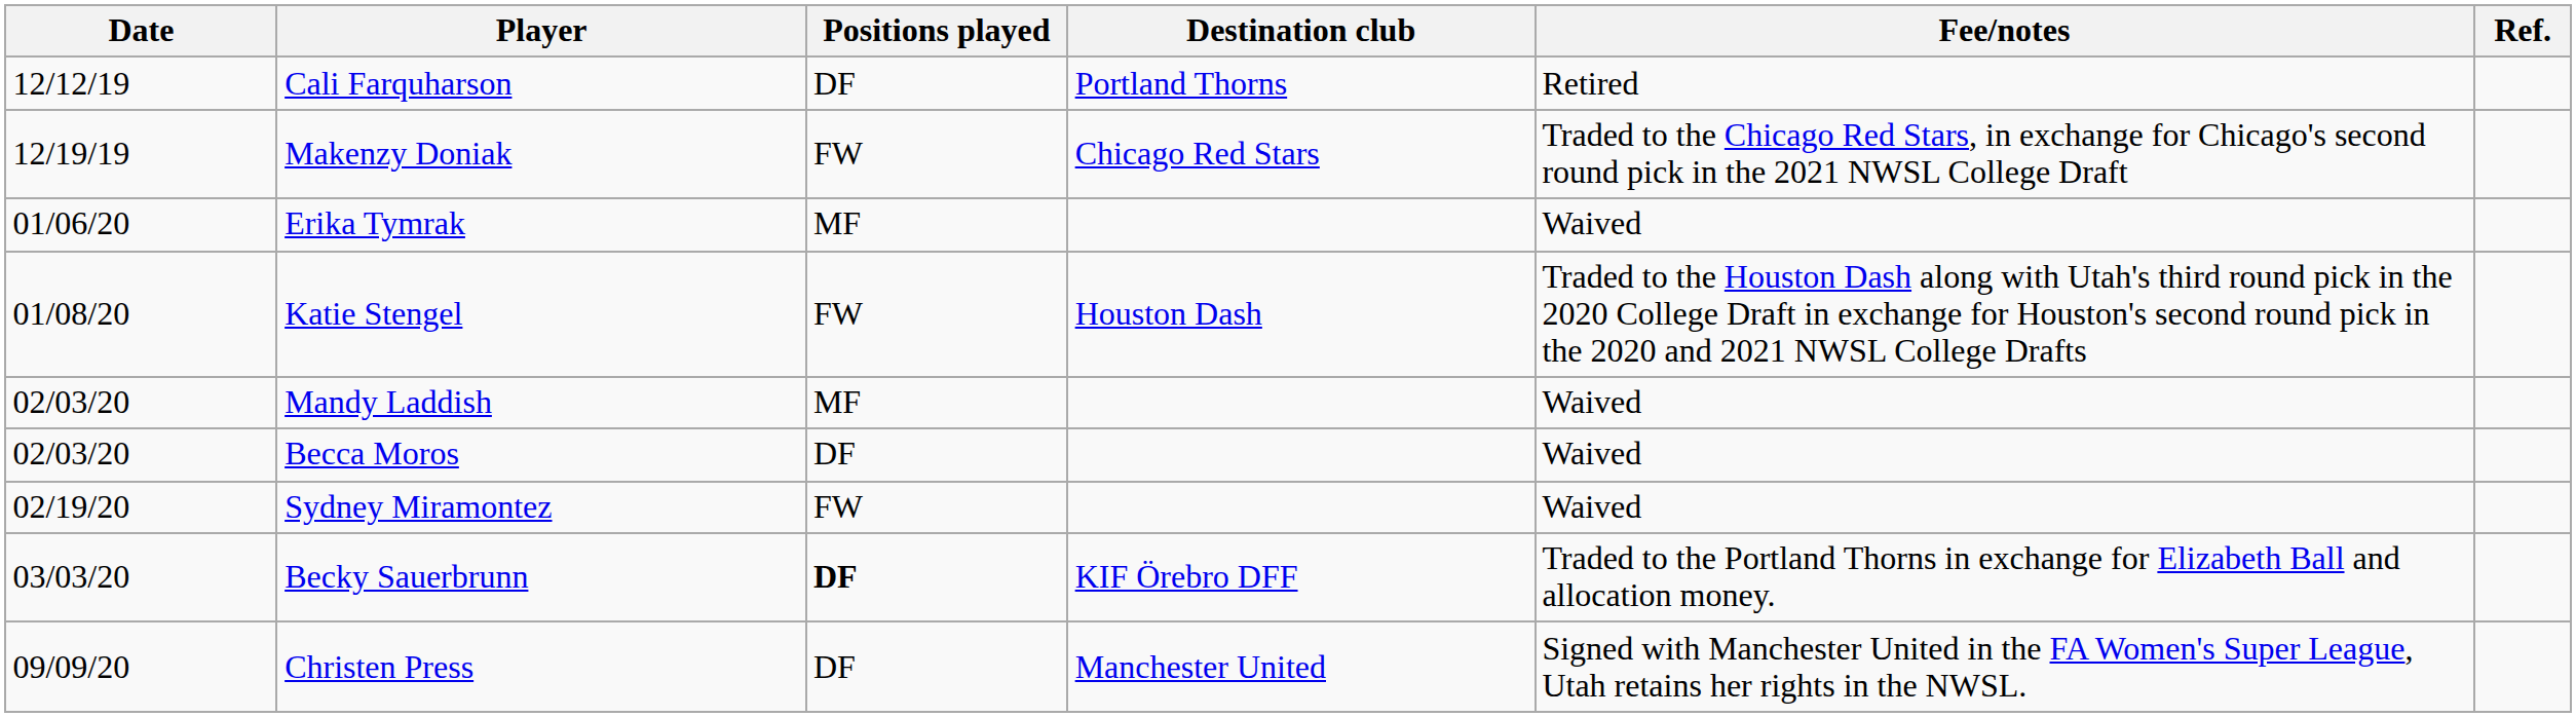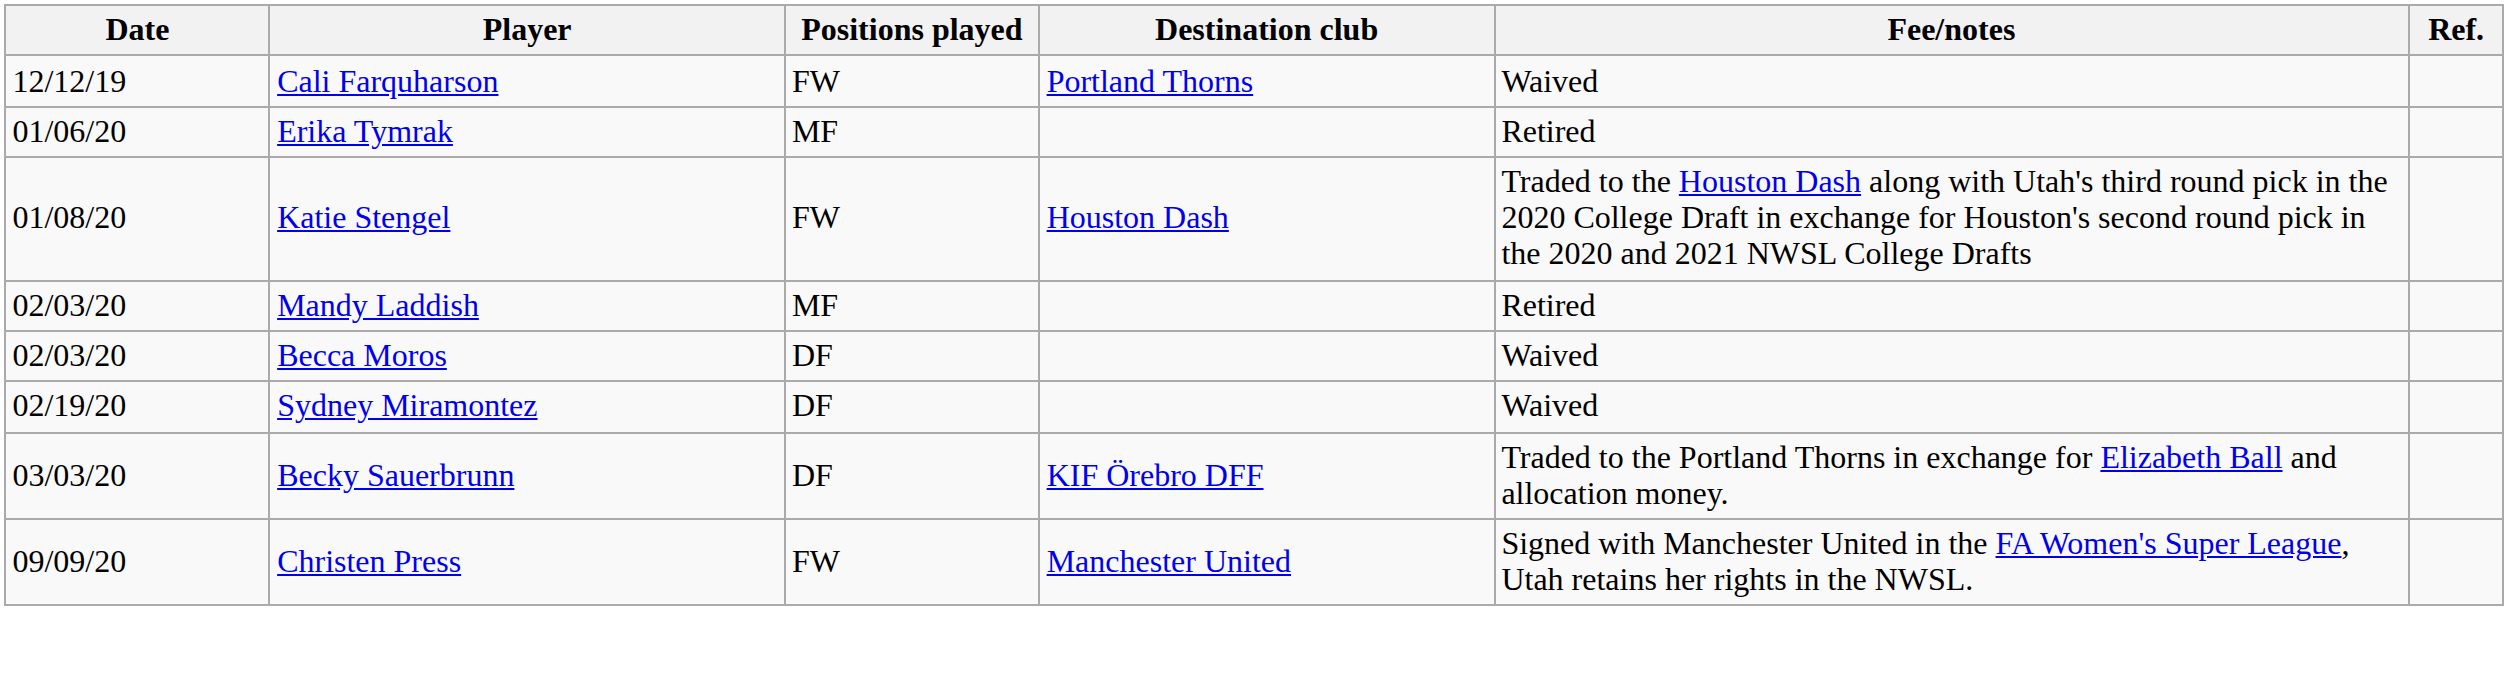 <table class="wikitable" style="text-align:left;">
 <tr>
 <th style="width:125px;">Date</th>
 <th style="width:250px;">Player</th>
 <th style="width:120px;">Positions played</th>
 <th style="width:220px;">Destination club</th>
 <th style="width:450px;">Fee/notes</th>
 <th style="width:40px;">Ref.</th>
 </tr>
 <tr>
 <td>12/12/19</td>
 <td> <a href='#'>Cali Farquharson</a></td>
-<td>DF</td>
+<td>FW</td>
 <td> <a href='#'>Portland Thorns</a></td>
-<td>Retired</td>
-<td></td>
-</tr>
-<tr>
-<td>12/19/19</td>
-<td> <a href='#'>Makenzy Doniak</a></td>
-<td>FW</td>
-<td> <a href='#'>Chicago Red Stars</a></td>
-<td>Traded to the <a href='#'>Chicago Red Stars</a>, in exchange for Chicago's second round pick in the 2021 NWSL College Draft</td>
+<td>Waived</td>
 <td></td>
 </tr>
 <tr>
 <td>01/06/20</td>
 <td> <a href='#'>Erika Tymrak</a></td>
 <td>MF</td>
 <td></td>
-<td>Waived</td>
+<td>Retired</td>
 <td></td>
 </tr>
 <tr>
 <td>01/08/20</td>
 <td> <a href='#'>Katie Stengel</a></td>
 <td>FW</td>
 <td> <a href='#'>Houston Dash</a></td>
 <td>Traded to the <a href='#'>Houston Dash</a> along with Utah's third round pick in the 2020 College Draft in exchange for Houston's second round pick in the 2020 and 2021 NWSL College Drafts</td>
 <td></td>
 </tr>
 <tr>
 <td>02/03/20</td>
 <td> <a href='#'>Mandy Laddish</a></td>
 <td>MF</td>
 <td></td>
-<td>Waived</td>
+<td>Retired</td>
 <td></td>
 </tr>
 <tr>
 <td>02/03/20</td>
 <td> <a href='#'>Becca Moros</a></td>
 <td>DF</td>
 <td></td>
 <td>Waived</td>
 <td></td>
 </tr>
 <tr>
 <td>02/19/20</td>
 <td> <a href='#'>Sydney Miramontez</a></td>
-<td>FW</td>
+<td>DF</td>
 <td></td>
 <td>Waived</td>
 <td></td>
 </tr>
 <tr>
 <td>03/03/20</td>
 <td> <a href='#'>Becky Sauerbrunn</a></td>
-<td><strong>DF</strong></td>
+<td>DF</td>
 <td> <a href='#'>KIF Örebro DFF</a></td>
 <td>Traded to the Portland Thorns in exchange for <a href='#'>Elizabeth Ball</a> and allocation money.</td>
 <td></td>
 </tr>
 <tr>
 <td>09/09/20</td>
 <td> <a href='#'>Christen Press</a></td>
-<td>DF</td>
+<td>FW</td>
 <td> <a href='#'>Manchester United</a></td>
 <td>Signed with Manchester United in the <a href='#'>FA Women's Super League</a>, Utah retains her rights in the NWSL.</td>
 <td></td>
 </tr>
 </table>
